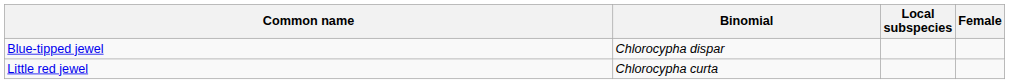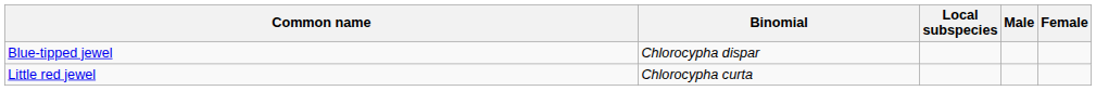 <table width=80% class="wikitable">
 <tr>
 <th width=70%>Common name</th>
 <th width=100%>Binomial</th>
 <th width=20%>Local subspecies</th>
+<th width=20%>Male</th>
 <th width=20%>Female</th>
 </tr>
 <tr>
 <td><a href='#'>Blue-tipped jewel</a></td>
 <td><em>Chlorocypha dispar</em></td>
+<td></td>
 <td></td>
 <td></td>
 </tr>
 <tr>
 <td><a href='#'>Little red jewel</a></td>
 <td><em>Chlorocypha curta</em></td>
 <td></td>
 <td></td>
+<td></td>
 </tr>
 </table>
